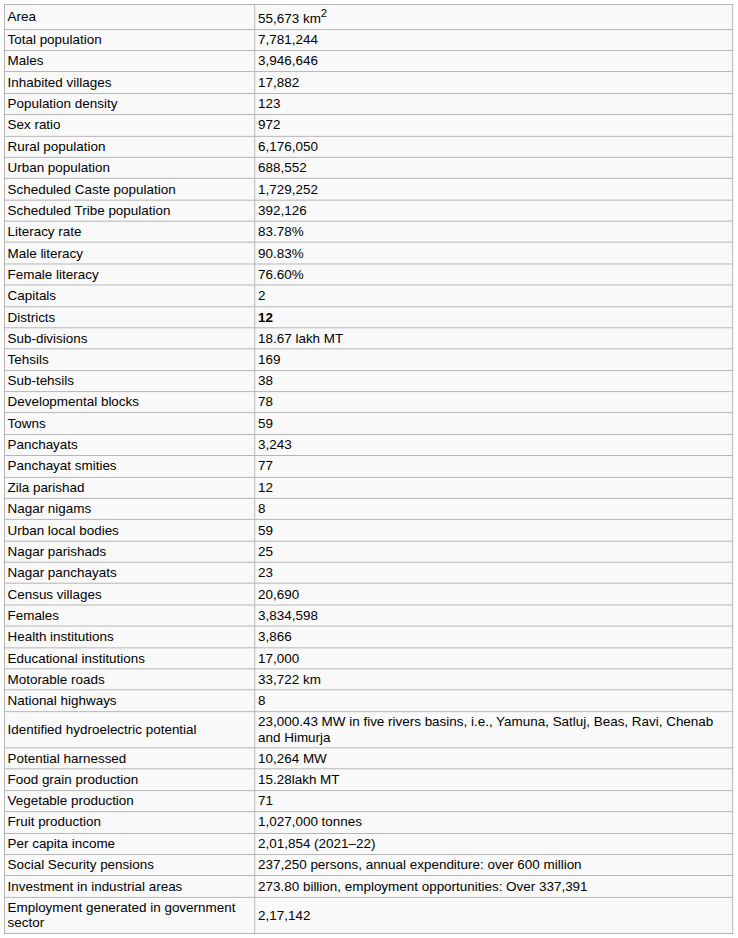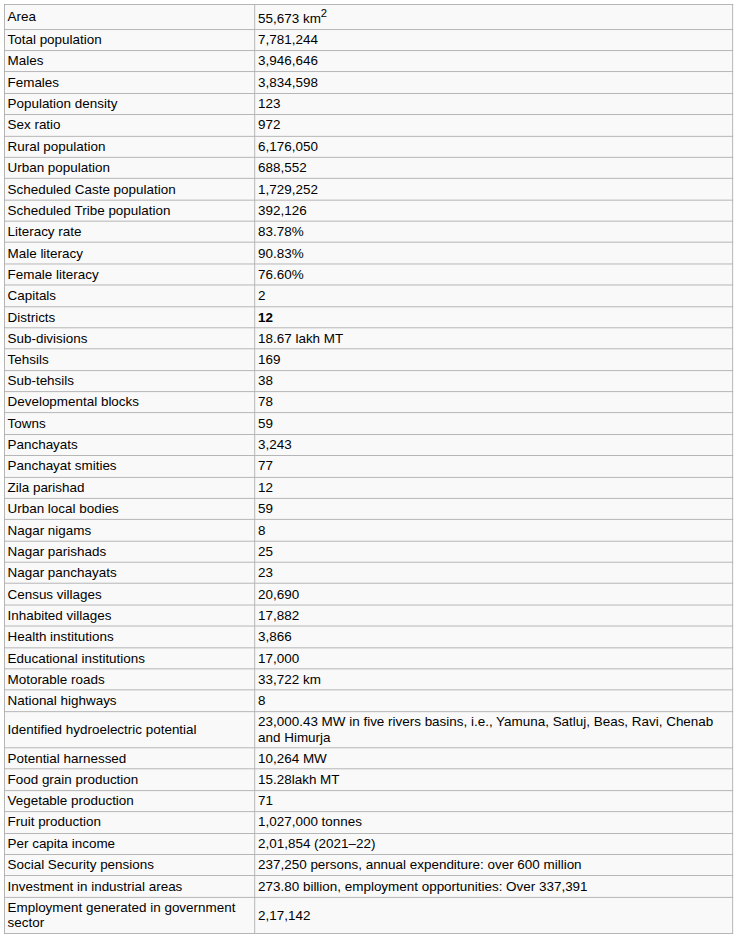 <table class="wikitable">
 <tr>
 <td>Area</td>
 <td>55,673 km<sup>2</sup></td>
 </tr>
 <tr>
 <td>Total population</td>
 <td>7,781,244</td>
 </tr>
 <tr>
 <td>Males</td>
 <td>3,946,646</td>
 </tr>
 <tr>
-<td>Inhabited villages</td>
-<td>17,882</td>
+<td>Females</td>
+<td>3,834,598</td>
 </tr>
 <tr>
 <td>Population density</td>
 <td>123</td>
 </tr>
 <tr>
 <td>Sex ratio</td>
 <td>972</td>
 </tr>
 <tr>
 <td>Rural population</td>
 <td>6,176,050</td>
 </tr>
 <tr>
 <td>Urban population</td>
 <td>688,552</td>
 </tr>
 <tr>
 <td>Scheduled Caste population</td>
 <td>1,729,252</td>
 </tr>
 <tr>
 <td>Scheduled Tribe population</td>
 <td>392,126</td>
 </tr>
 <tr>
 <td>Literacy rate</td>
 <td>83.78%</td>
 </tr>
 <tr>
 <td>Male literacy</td>
 <td>90.83%</td>
 </tr>
 <tr>
 <td>Female literacy</td>
 <td>76.60%</td>
 </tr>
 <tr>
 <td>Capitals</td>
 <td>2</td>
 </tr>
 <tr>
 <td>Districts</td>
 <td><strong>12</strong></td>
 </tr>
 <tr>
 <td>Sub-divisions</td>
 <td>18.67 lakh MT</td>
 </tr>
 <tr>
 <td>Tehsils</td>
 <td>169</td>
 </tr>
 <tr>
 <td>Sub-tehsils</td>
 <td>38</td>
 </tr>
 <tr>
 <td>Developmental blocks</td>
 <td>78</td>
 </tr>
 <tr>
 <td>Towns</td>
 <td>59</td>
 </tr>
 <tr>
 <td>Panchayats</td>
 <td>3,243</td>
 </tr>
 <tr>
 <td>Panchayat smities</td>
 <td>77</td>
 </tr>
 <tr>
 <td>Zila parishad</td>
 <td>12</td>
 </tr>
 <tr>
+<td>Urban local bodies</td>
+<td>59</td>
+</tr>
+<tr>
 <td>Nagar nigams</td>
 <td>8</td>
-</tr>
-<tr>
-<td>Urban local bodies</td>
-<td>59</td>
 </tr>
 <tr>
 <td>Nagar parishads</td>
 <td>25</td>
 </tr>
 <tr>
 <td>Nagar panchayats</td>
 <td>23</td>
 </tr>
 <tr>
 <td>Census villages</td>
 <td>20,690</td>
 </tr>
 <tr>
-<td>Females</td>
-<td>3,834,598</td>
+<td>Inhabited villages</td>
+<td>17,882</td>
 </tr>
 <tr>
 <td>Health institutions</td>
 <td>3,866</td>
 </tr>
 <tr>
 <td>Educational institutions</td>
 <td>17,000</td>
 </tr>
 <tr>
 <td>Motorable roads</td>
 <td>33,722 km</td>
 </tr>
 <tr>
 <td>National highways</td>
 <td>8</td>
 </tr>
 <tr>
 <td>Identified hydroelectric potential</td>
 <td>23,000.43 MW in five rivers basins, i.e., Yamuna, Satluj, Beas, Ravi, Chenab and Himurja</td>
 </tr>
 <tr>
 <td>Potential harnessed</td>
 <td>10,264 MW</td>
 </tr>
 <tr>
 <td>Food grain production</td>
 <td>15.28lakh MT</td>
 </tr>
 <tr>
 <td>Vegetable production</td>
 <td>71</td>
 </tr>
 <tr>
 <td>Fruit production</td>
 <td>1,027,000 tonnes</td>
 </tr>
 <tr>
 <td>Per capita income</td>
 <td>2,01,854  (2021–22)</td>
 </tr>
 <tr>
 <td>Social Security pensions</td>
 <td>237,250 persons, annual expenditure: over  600 million</td>
 </tr>
 <tr>
 <td>Investment in industrial areas</td>
 <td> 273.80 billion, employment opportunities: Over 337,391</td>
 </tr>
 <tr>
 <td>Employment generated in government sector</td>
 <td>2,17,142</td>
 </tr>
 </table>
